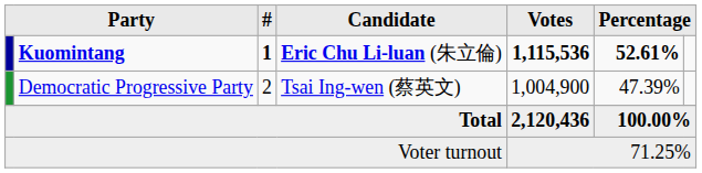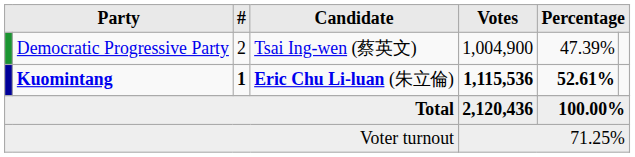 <table class="wikitable">
 <tr>
 <th style="background-color:#E9E9E9" colspan=2 style="width: 20em">Party</th>
 <th style="background-color:#E9E9E9" style="width: 2em">#</th>
 <th style="background-color:#E9E9E9" style="width: 13em">Candidate</th>
 <th style="background-color:#E9E9E9" style="width: 6em">Votes</th>
 <th style="background-color:#E9E9E9" colspan=2 style="width: 11em">Percentage</th>
 </tr>
 <tr>
+<td bgcolor="#1B9431"></td>
+<td align=left><a href='#'>Democratic Progressive Party</a></td>
+<td align=center>2</td>
+<td align=left><a href='#'>Tsai Ing-wen</a> (蔡英文)</td>
+<td align=right>1,004,900</td>
+<td align=right>47.39%</td>
+<td align=right></td>
+</tr>
+<tr>
 <td bgcolor="#000099"></td>
 <td align=left><strong><a href='#'>Kuomintang</a></strong></td>
 <td align=center><strong>1</strong></td>
 <td align=left><strong><a href='#'>Eric Chu Li-luan</a></strong> (朱立倫)</td>
 <td align=right><strong>1,115,536</strong></td>
 <td align=right><strong>52.61%</strong></td>
 <td align=right> </td>
-</tr>
-<tr>
-<td bgcolor="#1B9431"></td>
-<td align=left><a href='#'>Democratic Progressive Party</a></td>
-<td align=center>2</td>
-<td align=left><a href='#'>Tsai Ing-wen</a> (蔡英文)</td>
-<td align=right>1,004,900</td>
-<td align=right>47.39%</td>
-<td align=right></td>
 </tr>
 <tr bgcolor="#EEEEEE">
 </tr>
 <tr bgcolor="#EEEEEE">
 <td colspan="4" align=right><strong>Total</strong></td>
 <td align=right><strong>2,120,436</strong></td>
 <td align=right colspan=2><strong>100.00%</strong></td>
 </tr>
 <tr bgcolor="#EEEEEE">
 <td colspan="4" align="right">Voter turnout</td>
 <td colspan="3" align="right">71.25%</td>
 </tr>
 </table>
